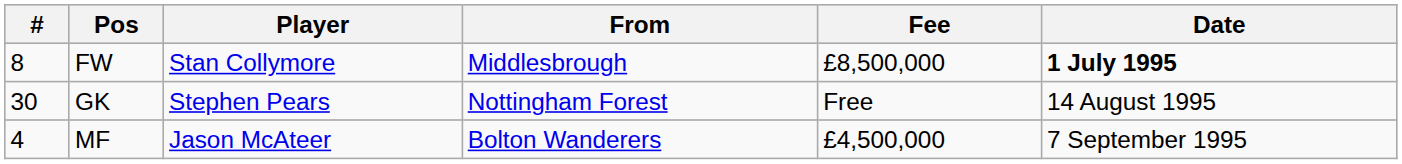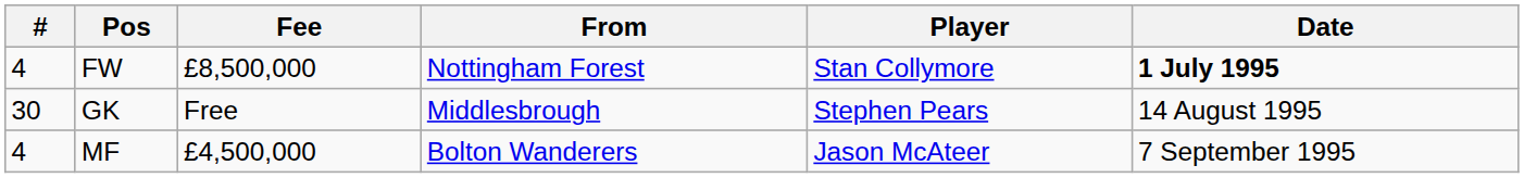 <table class="wikitable" style="width:55%; text-align:center; font-size:95%; text-align:left;">
 <tr>
 <th>#</th>
 <th>Pos</th>
+<th>Fee</th>
+<th>From</th>
 <th>Player</th>
-<th>From</th>
-<th>Fee</th>
 <th>Date</th>
 </tr>
 <tr>
-<td>8</td>
+<td>4</td>
 <td>FW</td>
+<td>£8,500,000</td>
+<td> <a href='#'>Nottingham Forest</a></td>
 <td> <a href='#'>Stan Collymore</a></td>
-<td> <a href='#'>Middlesbrough</a></td>
-<td>£8,500,000</td>
 <td><strong>1 July 1995</strong></td>
 </tr>
 <tr>
 <td>30</td>
 <td>GK</td>
+<td>Free</td>
+<td> <a href='#'>Middlesbrough</a></td>
 <td> <a href='#'>Stephen Pears</a></td>
-<td> <a href='#'>Nottingham Forest</a></td>
-<td>Free</td>
 <td>14 August 1995</td>
 </tr>
 <tr>
 <td>4</td>
 <td>MF</td>
+<td>£4,500,000</td>
+<td> <a href='#'>Bolton Wanderers</a></td>
 <td> <a href='#'>Jason McAteer</a></td>
-<td> <a href='#'>Bolton Wanderers</a></td>
-<td>£4,500,000</td>
 <td>7 September 1995</td>
 </tr>
 </table>
